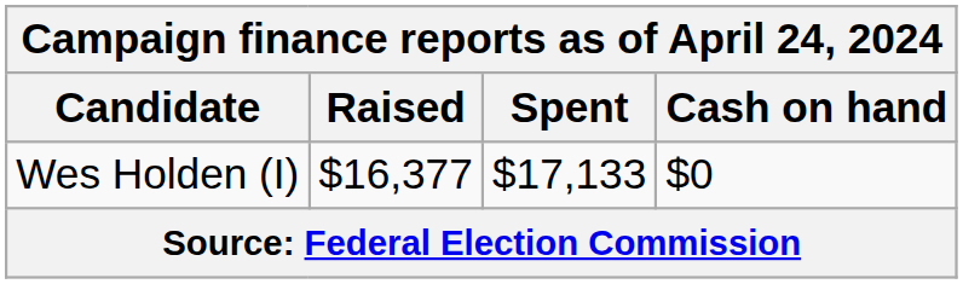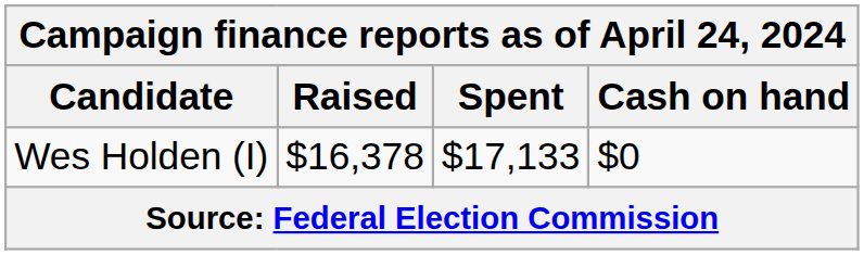 <table class="wikitable sortable">
 <tr>
 <th colspan=4>Campaign finance reports as of April 24, 2024</th>
 </tr>
 <tr style="text-align:center;">
 <th>Candidate</th>
 <th>Raised</th>
 <th>Spent</th>
 <th>Cash on hand</th>
 </tr>
 <tr>
 <td>Wes Holden (I)</td>
-<td>$16,377</td>
+<td>$16,378</td>
 <td>$17,133</td>
 <td>$0</td>
 </tr>
 <tr>
 <th colspan="4"><small>Source: <a href='#'>Federal Election Commission</a></small></th>
 </tr>
 </table>
